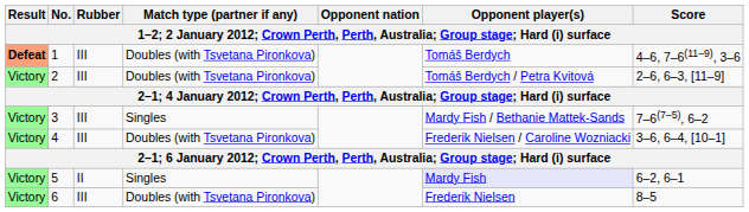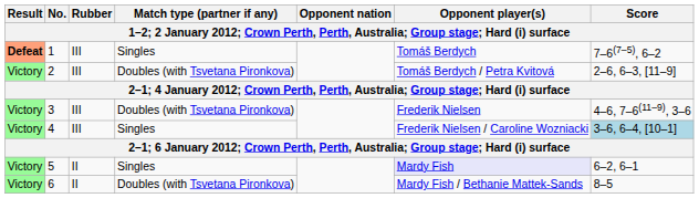 <table class=wikitable>
 <tr>
 <th>Result</th>
 <th>No.</th>
 <th>Rubber</th>
 <th>Match type (partner if any)</th>
 <th>Opponent nation</th>
 <th>Opponent player(s)</th>
 <th>Score</th>
 </tr>
 <tr>
 <th colspan=7>1–2; 2 January 2012; <a href='#'>Crown Perth</a>, <a href='#'>Perth</a>, Australia; <a href='#'>Group stage</a>; Hard (i) surface</th>
 </tr>
 <tr>
 <td bgcolor=FFA07A><strong>Defeat</strong></td>
 <td>1</td>
 <td>III</td>
-<td>Doubles (with <a href='#'>Tsvetana Pironkova</a>)</td>
+<td>Singles</td>
 <td rowspan=2></td>
 <td><a href='#'>Tomáš Berdych</a></td>
-<td>4–6, 7–6<sup>(11–9)</sup>, 3–6</td>
+<td>7–6<sup>(7–5)</sup>, 6–2</td>
 </tr>
 <tr>
 <td bgcolor=98FB98>Victory</td>
 <td>2</td>
 <td>III</td>
 <td>Doubles (with <a href='#'>Tsvetana Pironkova</a>)</td>
 <td><a href='#'>Tomáš Berdych</a> / <a href='#'>Petra Kvitová</a></td>
 <td>2–6, 6–3, [11–9]</td>
 </tr>
 <tr>
 <th colspan=7>2–1; 4 January 2012; <a href='#'>Crown Perth</a>, <a href='#'>Perth</a>, Australia; <a href='#'>Group stage</a>; Hard (i) surface</th>
 </tr>
 <tr>
 <td bgcolor=98FB98>Victory</td>
 <td>3</td>
 <td>III</td>
-<td>Singles</td>
+<td>Doubles (with <a href='#'>Tsvetana Pironkova</a>)</td>
 <td rowspan=2></td>
-<td><a href='#'>Mardy Fish</a> / <a href='#'>Bethanie Mattek-Sands</a></td>
-<td>7–6<sup>(7–5)</sup>, 6–2</td>
+<td><a href='#'>Frederik Nielsen</a></td>
+<td>4–6, 7–6<sup>(11–9)</sup>, 3–6</td>
 </tr>
 <tr>
 <td bgcolor=98FB98>Victory</td>
 <td>4</td>
 <td>III</td>
-<td>Doubles (with <a href='#'>Tsvetana Pironkova</a>)</td>
+<td>Singles</td>
 <td><a href='#'>Frederik Nielsen</a> / <a href='#'>Caroline Wozniacki</a></td>
-<td>3–6, 6–4, [10–1]</td>
+<td style="background: lightblue;">3–6, 6–4, [10–1]</td>
 </tr>
 <tr>
 <th colspan=7>2–1; 6 January 2012; <a href='#'>Crown Perth</a>, <a href='#'>Perth</a>, Australia; <a href='#'>Group stage</a>; Hard (i) surface</th>
 </tr>
 <tr>
 <td bgcolor=98FB98>Victory</td>
 <td>5</td>
 <td>II</td>
 <td>Singles</td>
 <td rowspan=2></td>
 <td style="background: lavender;"><a href='#'>Mardy Fish</a></td>
 <td>6–2, 6–1</td>
 </tr>
 <tr>
 <td bgcolor=98FB98>Victory</td>
 <td>6</td>
-<td>III</td>
+<td>II</td>
 <td>Doubles (with <a href='#'>Tsvetana Pironkova</a>)</td>
-<td><a href='#'>Frederik Nielsen</a></td>
+<td><a href='#'>Mardy Fish</a> / <a href='#'>Bethanie Mattek-Sands</a></td>
 <td>8–5</td>
 </tr>
 </table>
